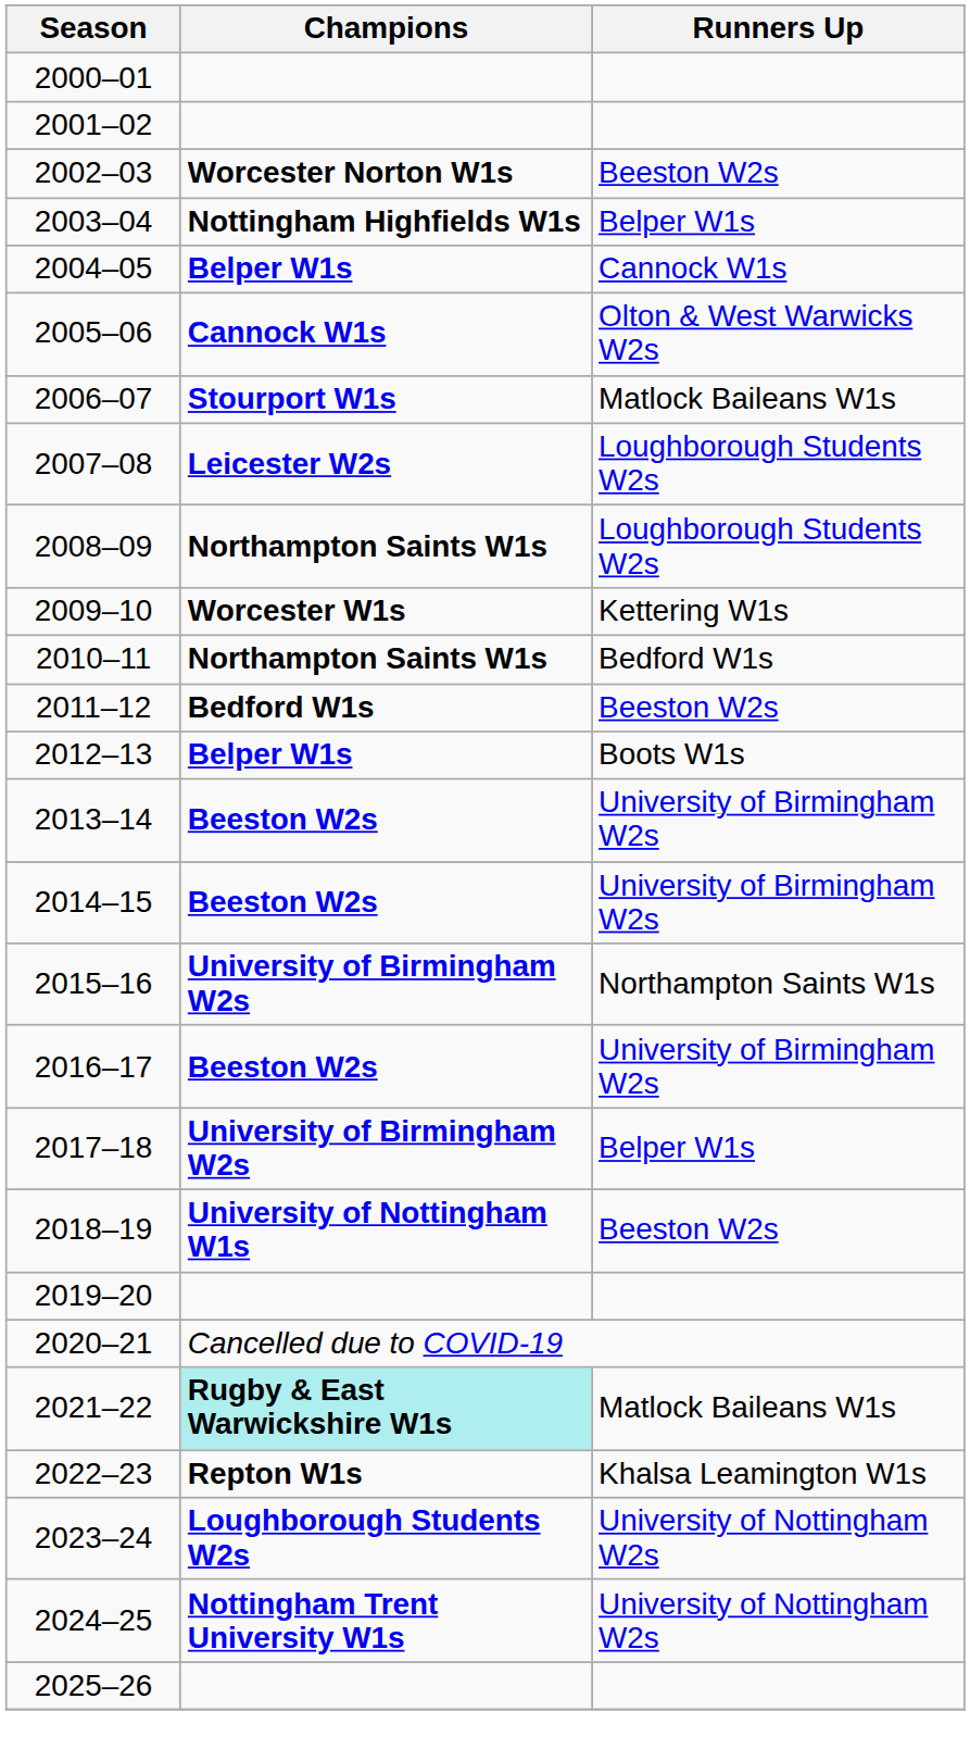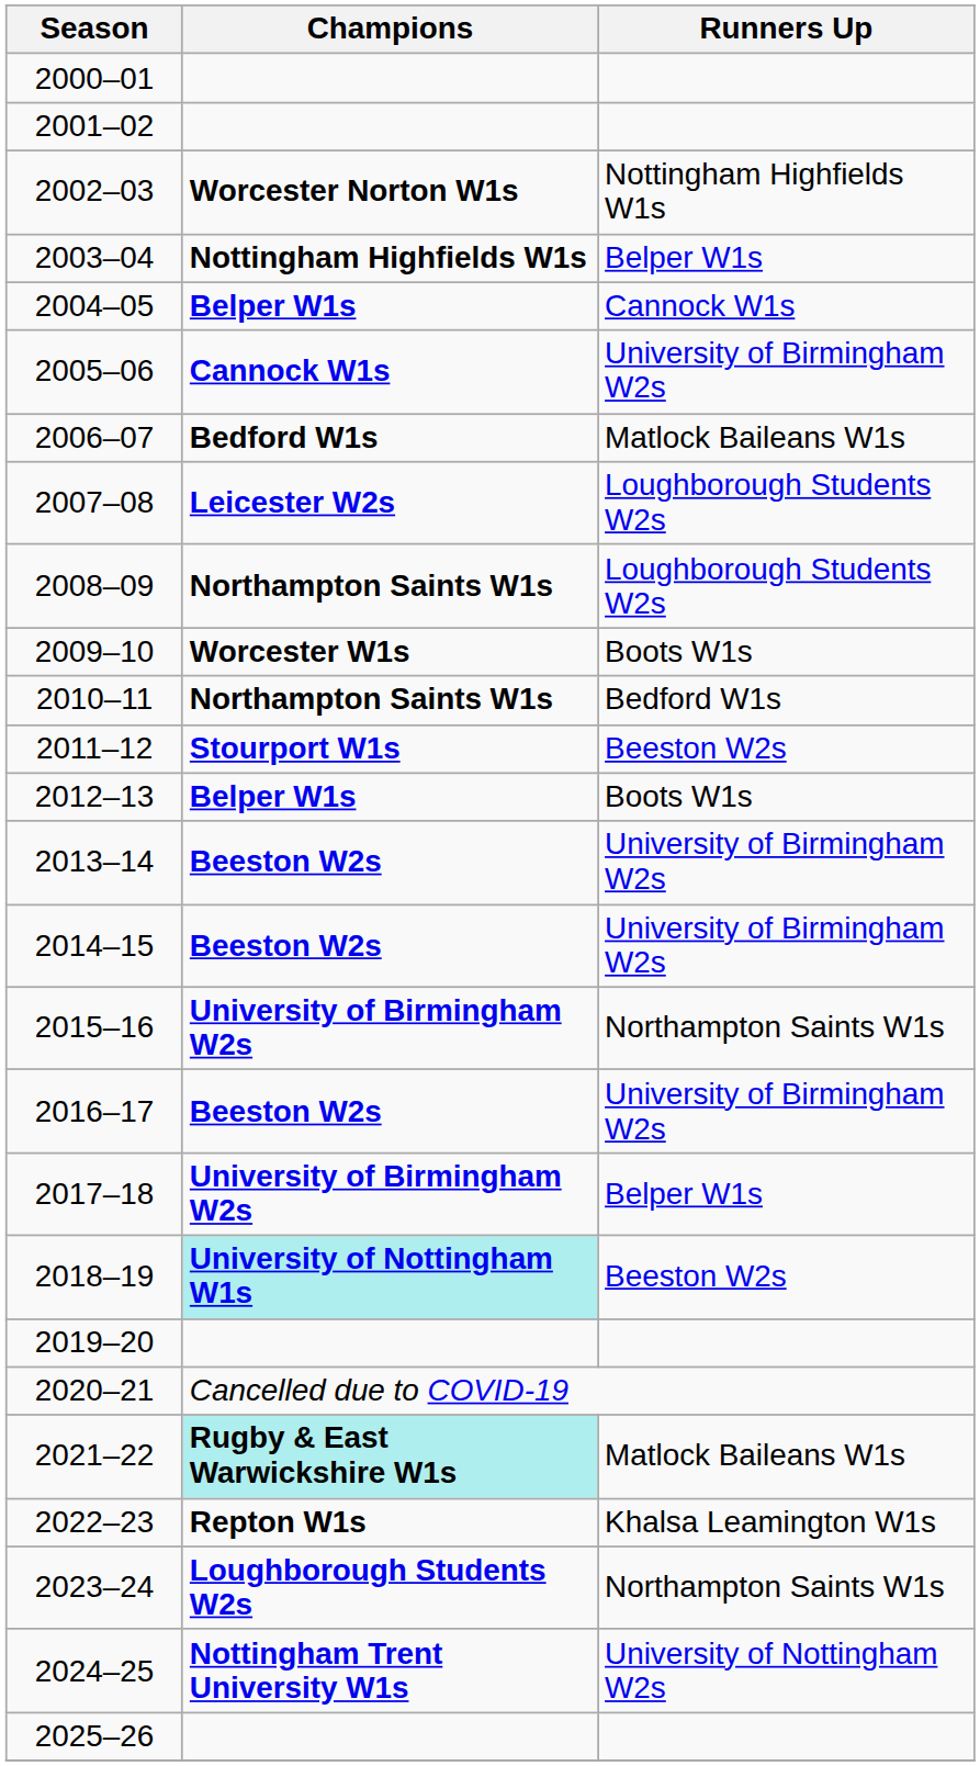 <table class="wikitable" style="text-align:centre; margin-left:1em;">
 <tr>
 <th style="width:85px">Season</th>
 <th style="width:210px">Champions</th>
 <th style="width:190px">Runners Up</th>
 </tr>
 <tr>
 <td style="text-align:center">2000–01</td>
 <td></td>
 <td></td>
 </tr>
 <tr>
 <td style="text-align:center">2001–02</td>
 <td></td>
 <td></td>
 </tr>
 <tr>
 <td style="text-align:center">2002–03</td>
 <td><strong>Worcester Norton W1s</strong></td>
-<td><a href='#'>Beeston W2s</a></td>
+<td>Nottingham Highfields W1s</td>
 </tr>
 <tr>
 <td style="text-align:center">2003–04</td>
 <td><strong>Nottingham Highfields W1s</strong></td>
 <td><a href='#'>Belper W1s</a></td>
 </tr>
 <tr>
 <td style="text-align:center">2004–05</td>
 <td><strong><a href='#'>Belper W1s</a></strong></td>
 <td><a href='#'>Cannock W1s</a></td>
 </tr>
 <tr>
 <td style="text-align:center">2005–06</td>
 <td><strong><a href='#'>Cannock W1s</a></strong></td>
-<td><a href='#'>Olton & West Warwicks W2s</a></td>
+<td><a href='#'>University of Birmingham W2s</a></td>
 </tr>
 <tr>
 <td style="text-align:center">2006–07</td>
-<td><strong><a href='#'>Stourport W1s</a></strong></td>
+<td><strong>Bedford W1s</strong></td>
 <td>Matlock Baileans W1s</td>
 </tr>
 <tr>
 <td style="text-align:center">2007–08</td>
 <td><strong><a href='#'>Leicester W2s</a></strong></td>
 <td><a href='#'>Loughborough Students W2s</a></td>
 </tr>
 <tr>
 <td style="text-align:center">2008–09</td>
 <td><strong>Northampton Saints W1s</strong></td>
 <td><a href='#'>Loughborough Students W2s</a></td>
 </tr>
 <tr>
 <td style="text-align:center">2009–10</td>
 <td><strong>Worcester W1s</strong></td>
-<td>Kettering W1s</td>
+<td>Boots W1s</td>
 </tr>
 <tr>
 <td style="text-align:center">2010–11</td>
 <td><strong>Northampton Saints W1s</strong></td>
 <td>Bedford W1s</td>
 </tr>
 <tr>
 <td style="text-align:center">2011–12</td>
-<td><strong>Bedford W1s</strong></td>
+<td><strong><a href='#'>Stourport W1s</a></strong></td>
 <td><a href='#'>Beeston W2s</a></td>
 </tr>
 <tr>
 <td style="text-align:center">2012–13</td>
 <td><strong><a href='#'>Belper W1s</a></strong></td>
 <td>Boots W1s</td>
 </tr>
 <tr>
 <td style="text-align:center">2013–14</td>
 <td><strong><a href='#'>Beeston W2s</a></strong></td>
 <td><a href='#'>University of Birmingham W2s</a></td>
 </tr>
 <tr>
 <td style="text-align:center">2014–15</td>
 <td><strong><a href='#'>Beeston W2s</a></strong></td>
 <td><a href='#'>University of Birmingham W2s</a></td>
 </tr>
 <tr>
 <td style="text-align:center">2015–16</td>
 <td><strong><a href='#'>University of Birmingham W2s</a></strong></td>
 <td>Northampton Saints W1s</td>
 </tr>
 <tr>
 <td style="text-align:center">2016–17</td>
 <td><strong><a href='#'>Beeston W2s</a></strong></td>
 <td><a href='#'>University of Birmingham W2s</a></td>
 </tr>
 <tr>
 <td style="text-align:center">2017–18</td>
 <td><strong><a href='#'>University of Birmingham W2s</a></strong></td>
 <td><a href='#'>Belper W1s</a></td>
 </tr>
 <tr>
 <td style="text-align:center">2018–19</td>
-<td><strong><a href='#'>University of Nottingham W1s</a></strong></td>
+<td style="background: paleturquoise;"><strong><a href='#'>University of Nottingham W1s</a></strong></td>
 <td><a href='#'>Beeston W2s</a></td>
 </tr>
 <tr>
 <td style="text-align:center">2019–20</td>
 <td></td>
 <td></td>
 </tr>
 <tr>
 <td style="text-align:center">2020–21</td>
 <td colspan=2><em>Cancelled due to <a href='#'>COVID-19</a></em></td>
 </tr>
 <tr>
 <td style="text-align:center">2021–22</td>
 <td style="background: paleturquoise;"><strong>Rugby & East Warwickshire W1s</strong></td>
 <td>Matlock Baileans W1s</td>
 </tr>
 <tr>
 <td style="text-align:center">2022–23</td>
 <td><strong>Repton W1s</strong></td>
 <td>Khalsa Leamington W1s</td>
 </tr>
 <tr>
 <td style="text-align:center">2023–24</td>
 <td><strong><a href='#'>Loughborough Students W2s</a></strong></td>
-<td><a href='#'>University of Nottingham W2s</a></td>
+<td>Northampton Saints W1s</td>
 </tr>
 <tr>
 <td style="text-align:center">2024–25</td>
 <td><strong><a href='#'>Nottingham Trent University W1s</a></strong></td>
 <td><a href='#'>University of Nottingham W2s</a></td>
 </tr>
 <tr>
 <td style="text-align:center">2025–26</td>
 <td></td>
 <td></td>
 </tr>
 <tr>
 </tr>
 </table>
